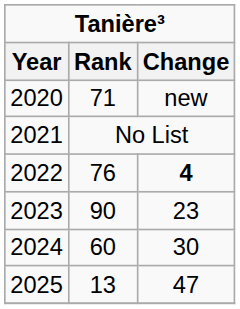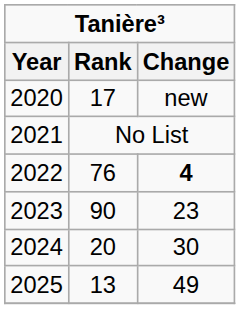 <table class="wikitable" style="font-size: 90%; text-align: center;">
 <tr>
 <td colspan="3"><strong>Tanière³</strong></td>
 </tr>
 <tr>
 <th>Year</th>
 <th>Rank</th>
 <th>Change</th>
 </tr>
 <tr>
 <td>2020</td>
-<td>71</td>
+<td>17</td>
 <td>new</td>
 </tr>
 <tr>
 <td>2021</td>
 <td colspan="2">No List</td>
 </tr>
 <tr>
 <td>2022</td>
 <td>76</td>
 <td><strong> 4</strong></td>
 </tr>
 <tr>
 <td>2023</td>
 <td>90</td>
 <td> 23</td>
 </tr>
 <tr>
 <td>2024</td>
-<td>60</td>
+<td>20</td>
 <td> 30</td>
 </tr>
 <tr>
 <td>2025</td>
 <td>13</td>
-<td> 47</td>
+<td> 49</td>
 </tr>
 <tr>
 </tr>
 </table>
